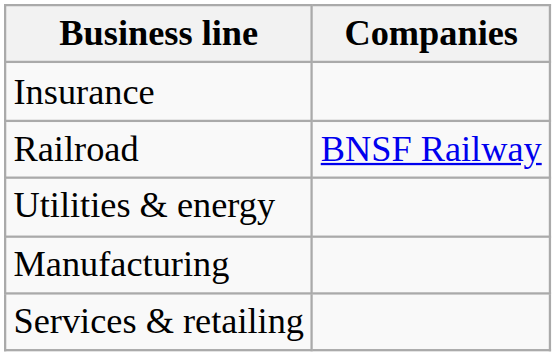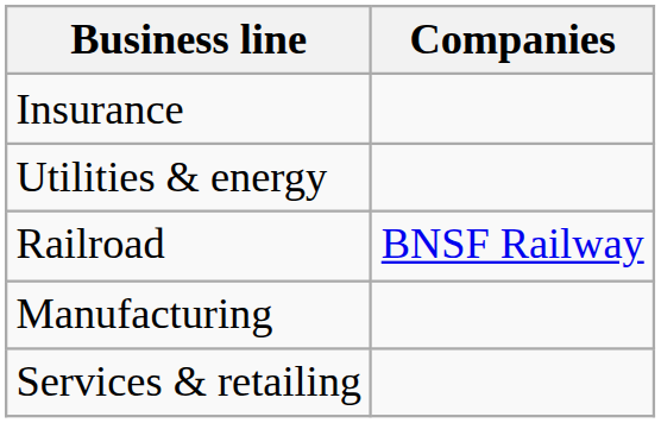 <table class="wikitable">
 <tr>
 <th>Business line</th>
 <th>Companies</th>
 </tr>
 <tr>
 <td>Insurance</td>
 <td></td>
 </tr>
 <tr>
+<td>Utilities & energy</td>
+<td></td>
+</tr>
+<tr>
 <td>Railroad</td>
 <td><a href='#'>BNSF Railway</a></td>
-</tr>
-<tr>
-<td>Utilities & energy</td>
-<td></td>
 </tr>
 <tr>
 <td>Manufacturing</td>
 <td></td>
 </tr>
 <tr>
 <td>Services & retailing</td>
 <td></td>
 </tr>
 </table>
